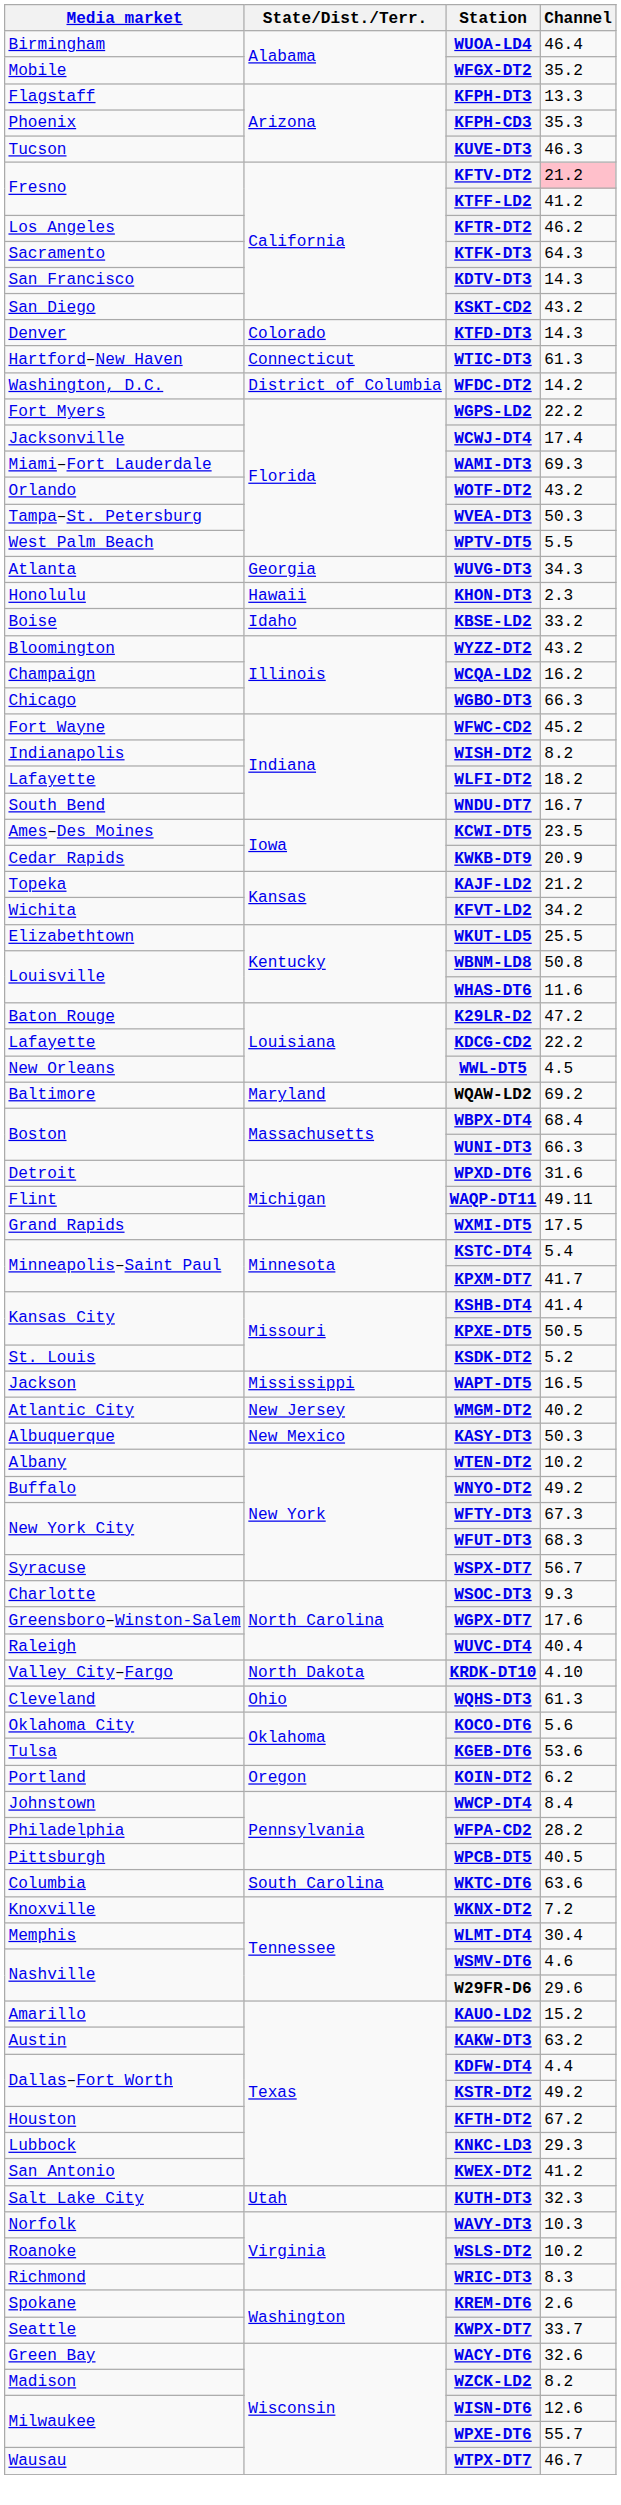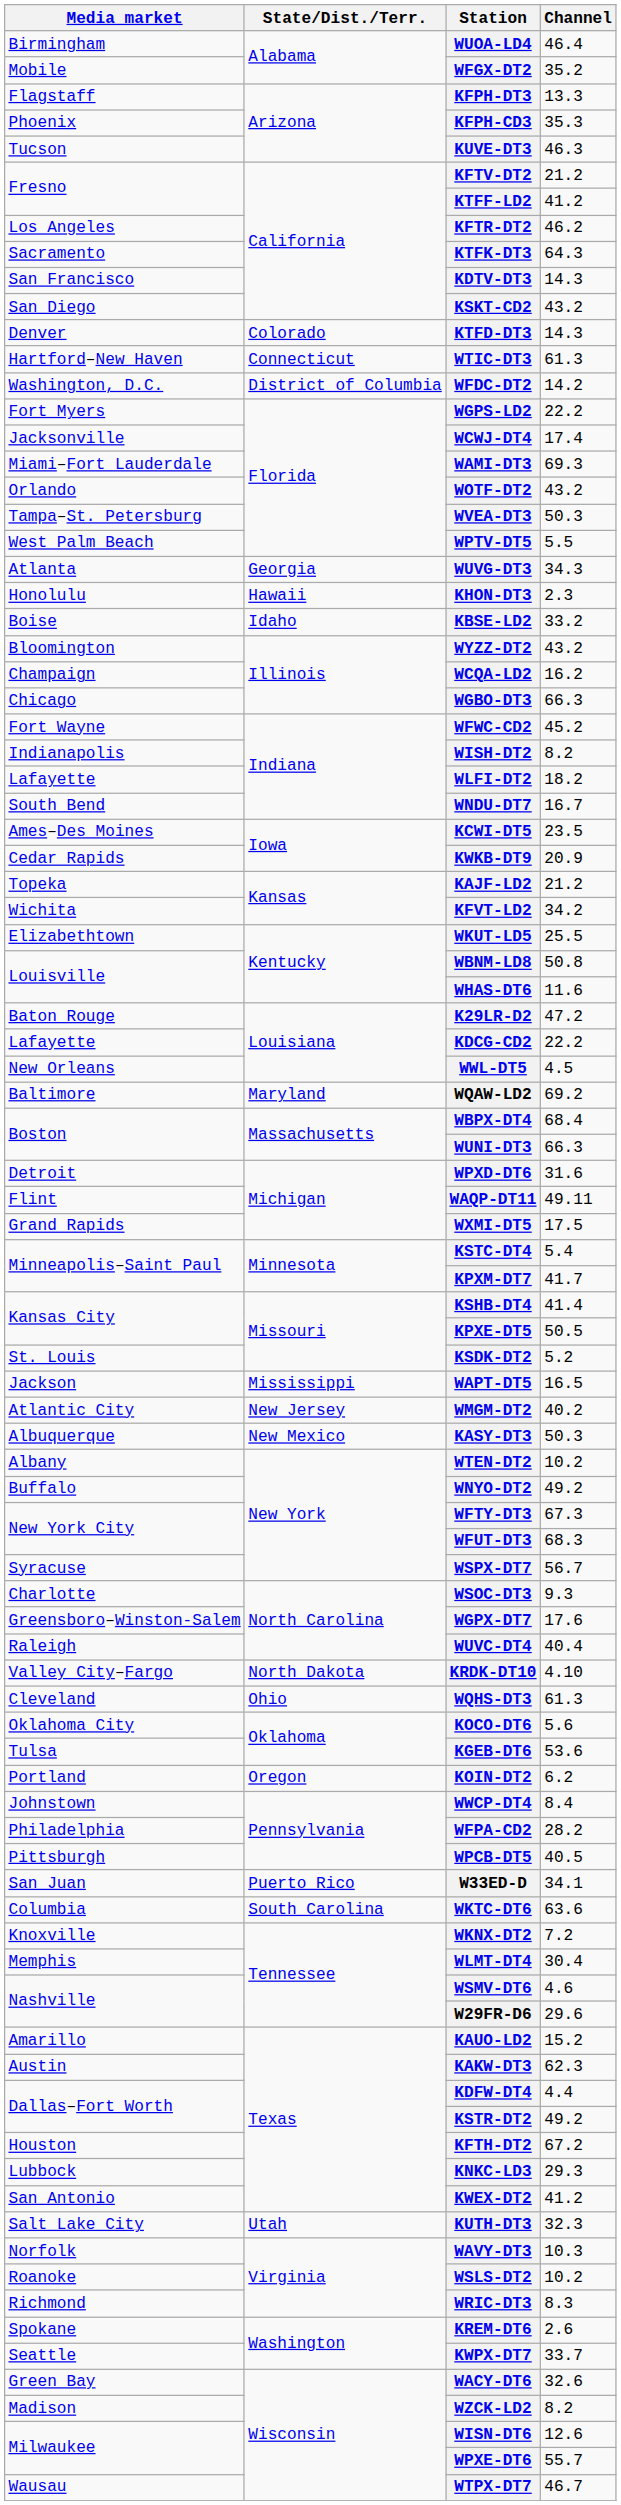 <table class="wikitable sortable">
 <tr>
 <th scope="col"><a href='#'>Media market</a></th>
 <th scope="col">State/Dist./Terr.</th>
 <th scope="col">Station</th>
 <th scope="col">Channel</th>
 </tr>
 <tr>
 <td><a href='#'>Birmingham</a></td>
 <td rowspan="2"><a href='#'>Alabama</a></td>
 <th scope="row"><a href='#'>WUOA-LD4</a></th>
 <td>46.4</td>
 </tr>
 <tr>
 <td><a href='#'>Mobile</a></td>
 <th scope="row"><a href='#'>WFGX-DT2</a></th>
 <td>35.2</td>
 </tr>
 <tr>
 <td><a href='#'>Flagstaff</a></td>
 <td rowspan="3"><a href='#'>Arizona</a></td>
 <th scope="row"><a href='#'>KFPH-DT3</a></th>
 <td>13.3</td>
 </tr>
 <tr>
 <td><a href='#'>Phoenix</a></td>
 <th scope="row"><a href='#'>KFPH-CD3</a></th>
 <td>35.3</td>
 </tr>
 <tr>
 <td><a href='#'>Tucson</a></td>
 <th scope="row"><a href='#'>KUVE-DT3</a></th>
 <td>46.3</td>
 </tr>
 <tr>
 <td rowspan="2"><a href='#'>Fresno</a></td>
 <td rowspan="6"><a href='#'>California</a></td>
 <th scope="row"><a href='#'>KFTV-DT2</a></th>
-<td style="background: pink;">21.2</td>
+<td>21.2</td>
 </tr>
 <tr>
 <th scope="row"><a href='#'>KTFF-LD2</a></th>
 <td>41.2</td>
 </tr>
 <tr>
 <td><a href='#'>Los Angeles</a></td>
 <th scope="row"><a href='#'>KFTR-DT2</a></th>
 <td>46.2</td>
 </tr>
 <tr>
 <td><a href='#'>Sacramento</a></td>
 <th scope="row"><a href='#'>KTFK-DT3</a></th>
 <td>64.3</td>
 </tr>
 <tr>
 <td><a href='#'>San Francisco</a></td>
 <th scope="row"><a href='#'>KDTV-DT3</a></th>
 <td>14.3</td>
 </tr>
 <tr>
 <td><a href='#'>San Diego</a></td>
 <th scope="row"><a href='#'>KSKT-CD2</a></th>
 <td>43.2</td>
 </tr>
 <tr>
 <td><a href='#'>Denver</a></td>
 <td><a href='#'>Colorado</a></td>
 <th scope="row"><a href='#'>KTFD-DT3</a></th>
 <td>14.3</td>
 </tr>
 <tr>
 <td><a href='#'>Hartford</a>–<a href='#'>New Haven</a></td>
 <td><a href='#'>Connecticut</a></td>
 <th scope="row"><a href='#'>WTIC-DT3</a></th>
 <td>61.3</td>
 </tr>
 <tr>
 <td><a href='#'>Washington, D.C.</a></td>
 <td><a href='#'>District of Columbia</a></td>
 <th scope="row"><a href='#'>WFDC-DT2</a></th>
 <td>14.2</td>
 </tr>
 <tr>
 <td><a href='#'>Fort Myers</a></td>
 <td rowspan="6"><a href='#'>Florida</a></td>
 <th scope="row"><a href='#'>WGPS-LD2</a></th>
 <td>22.2</td>
 </tr>
 <tr>
 <td><a href='#'>Jacksonville</a></td>
 <th scope="row"><a href='#'>WCWJ-DT4</a></th>
 <td>17.4</td>
 </tr>
 <tr>
 <td><a href='#'>Miami</a>–<a href='#'>Fort Lauderdale</a></td>
 <th scope="row"><a href='#'>WAMI-DT3</a></th>
 <td>69.3</td>
 </tr>
 <tr>
 <td><a href='#'>Orlando</a></td>
 <th scope="row"><a href='#'>WOTF-DT2</a></th>
 <td>43.2</td>
 </tr>
 <tr>
 <td><a href='#'>Tampa</a>–<a href='#'>St. Petersburg</a></td>
 <th scope="row"><a href='#'>WVEA-DT3</a></th>
 <td>50.3</td>
 </tr>
 <tr>
 <td><a href='#'>West Palm Beach</a></td>
 <th scope="row"><a href='#'>WPTV-DT5</a></th>
 <td>5.5</td>
 </tr>
 <tr>
 <td><a href='#'>Atlanta</a></td>
 <td><a href='#'>Georgia</a></td>
 <th scope="row"><a href='#'>WUVG-DT3</a></th>
 <td>34.3</td>
 </tr>
 <tr>
 <td><a href='#'>Honolulu</a></td>
 <td><a href='#'>Hawaii</a></td>
 <th scope="row"><a href='#'>KHON-DT3</a></th>
 <td>2.3</td>
 </tr>
 <tr>
 <td><a href='#'>Boise</a></td>
 <td><a href='#'>Idaho</a></td>
 <th scope="row"><a href='#'>KBSE-LD2</a></th>
 <td>33.2</td>
 </tr>
 <tr>
 <td><a href='#'>Bloomington</a></td>
 <td rowspan="3"><a href='#'>Illinois</a></td>
 <th scope="row"><a href='#'>WYZZ-DT2</a></th>
 <td>43.2</td>
 </tr>
 <tr>
 <td><a href='#'>Champaign</a></td>
 <th scope="row"><a href='#'>WCQA-LD2</a></th>
 <td>16.2</td>
 </tr>
 <tr>
 <td><a href='#'>Chicago</a></td>
 <th scope="row"><a href='#'>WGBO-DT3</a></th>
 <td>66.3</td>
 </tr>
 <tr>
 <td><a href='#'>Fort Wayne</a></td>
 <td rowspan="4"><a href='#'>Indiana</a></td>
 <th scope="row"><a href='#'>WFWC-CD2</a></th>
 <td>45.2</td>
 </tr>
 <tr>
 <td><a href='#'>Indianapolis</a></td>
 <th scope="row"><a href='#'>WISH-DT2</a></th>
 <td>8.2</td>
 </tr>
 <tr>
 <td><a href='#'>Lafayette</a></td>
 <th scope="row"><a href='#'>WLFI-DT2</a></th>
 <td>18.2</td>
 </tr>
 <tr>
 <td><a href='#'>South Bend</a></td>
 <th scope="row"><a href='#'>WNDU-DT7</a></th>
 <td>16.7</td>
 </tr>
 <tr>
 <td><a href='#'>Ames</a>–<a href='#'>Des Moines</a></td>
 <td rowspan="2"><a href='#'>Iowa</a></td>
 <th scope="row"><a href='#'>KCWI-DT5</a></th>
 <td>23.5</td>
 </tr>
 <tr>
 <td><a href='#'>Cedar Rapids</a></td>
 <th scope="row"><a href='#'>KWKB-DT9</a></th>
 <td>20.9</td>
 </tr>
 <tr>
 <td><a href='#'>Topeka</a></td>
 <td rowspan="2"><a href='#'>Kansas</a></td>
 <th scope="row"><a href='#'>KAJF-LD2</a></th>
 <td>21.2</td>
 </tr>
 <tr>
 <td><a href='#'>Wichita</a></td>
 <th scope="row"><a href='#'>KFVT-LD2</a></th>
 <td>34.2</td>
 </tr>
 <tr>
 <td><a href='#'>Elizabethtown</a></td>
 <td rowspan="3"><a href='#'>Kentucky</a></td>
 <th scope="row"><a href='#'>WKUT-LD5</a></th>
 <td>25.5</td>
 </tr>
 <tr>
 <td rowspan="2"><a href='#'>Louisville</a></td>
 <th scope="row"><a href='#'>WBNM-LD8</a></th>
 <td>50.8</td>
 </tr>
 <tr>
 <th scope="row"><a href='#'>WHAS-DT6</a></th>
 <td>11.6</td>
 </tr>
 <tr>
 <td><a href='#'>Baton Rouge</a></td>
 <td rowspan="3"><a href='#'>Louisiana</a></td>
 <th scope="row"><a href='#'>K29LR-D2</a></th>
 <td>47.2</td>
 </tr>
 <tr>
 <td><a href='#'>Lafayette</a></td>
 <th scope="row"><a href='#'>KDCG-CD2</a></th>
 <td>22.2</td>
 </tr>
 <tr>
 <td><a href='#'>New Orleans</a></td>
 <th scope="row"><a href='#'>WWL-DT5</a></th>
 <td>4.5</td>
 </tr>
 <tr>
 <td><a href='#'>Baltimore</a></td>
 <td><a href='#'>Maryland</a></td>
 <th scope="row">WQAW-LD2</th>
 <td>69.2</td>
 </tr>
 <tr>
 <td rowspan="2"><a href='#'>Boston</a></td>
 <td rowspan="2"><a href='#'>Massachusetts</a></td>
 <th scope="row"><a href='#'>WBPX-DT4</a></th>
 <td>68.4</td>
 </tr>
 <tr>
 <th scope="row"><a href='#'>WUNI-DT3</a></th>
 <td>66.3</td>
 </tr>
 <tr>
 <td><a href='#'>Detroit</a></td>
 <td rowspan="3"><a href='#'>Michigan</a></td>
 <th scope="row"><a href='#'>WPXD-DT6</a></th>
 <td>31.6</td>
 </tr>
 <tr>
 <td><a href='#'>Flint</a></td>
 <th scope="row"><a href='#'>WAQP-DT11</a></th>
 <td>49.11</td>
 </tr>
 <tr>
 <td><a href='#'>Grand Rapids</a></td>
 <th scope="row"><a href='#'>WXMI-DT5</a></th>
 <td>17.5</td>
 </tr>
 <tr>
 <td rowspan="2"><a href='#'>Minneapolis</a>–<a href='#'>Saint Paul</a></td>
 <td rowspan="2"><a href='#'>Minnesota</a></td>
 <th scope="row"><a href='#'>KSTC-DT4</a></th>
 <td>5.4</td>
 </tr>
 <tr>
 <th scope="row"><a href='#'>KPXM-DT7</a></th>
 <td>41.7</td>
 </tr>
 <tr>
 <td rowspan="2"><a href='#'>Kansas City</a></td>
 <td rowspan="3"><a href='#'>Missouri</a></td>
 <th scope="row"><a href='#'>KSHB-DT4</a></th>
 <td>41.4</td>
 </tr>
 <tr>
 <th scope="row"><a href='#'>KPXE-DT5</a></th>
 <td>50.5</td>
 </tr>
 <tr>
 <td><a href='#'>St. Louis</a></td>
 <th scope="row"><a href='#'>KSDK-DT2</a></th>
 <td>5.2</td>
 </tr>
 <tr>
 <td><a href='#'>Jackson</a></td>
 <td><a href='#'>Mississippi</a></td>
 <th scope="row"><a href='#'>WAPT-DT5</a></th>
 <td>16.5</td>
 </tr>
 <tr>
 <td><a href='#'>Atlantic City</a></td>
 <td><a href='#'>New Jersey</a></td>
 <th scope="row"><a href='#'>WMGM-DT2</a></th>
 <td>40.2</td>
 </tr>
 <tr>
 <td><a href='#'>Albuquerque</a></td>
 <td><a href='#'>New Mexico</a></td>
 <th scope="row"><a href='#'>KASY-DT3</a></th>
 <td>50.3</td>
 </tr>
 <tr>
 <td><a href='#'>Albany</a></td>
 <td rowspan="5"><a href='#'>New York</a></td>
 <th scope="row"><a href='#'>WTEN-DT2</a></th>
 <td>10.2</td>
 </tr>
 <tr>
 <td><a href='#'>Buffalo</a></td>
 <th scope="row"><a href='#'>WNYO-DT2</a></th>
 <td>49.2</td>
 </tr>
 <tr>
 <td rowspan="2"><a href='#'>New York City</a></td>
 <th scope="row"><a href='#'>WFTY-DT3</a></th>
 <td>67.3</td>
 </tr>
 <tr>
 <th scope="row"><a href='#'>WFUT-DT3</a></th>
 <td>68.3</td>
 </tr>
 <tr>
 <td><a href='#'>Syracuse</a></td>
 <th scope="row"><a href='#'>WSPX-DT7</a></th>
 <td>56.7</td>
 </tr>
 <tr>
 <td><a href='#'>Charlotte</a></td>
 <td rowspan="3"><a href='#'>North Carolina</a></td>
 <th scope="row"><a href='#'>WSOC-DT3</a></th>
 <td>9.3</td>
 </tr>
 <tr>
 <td><a href='#'>Greensboro</a>–<a href='#'>Winston-Salem</a></td>
 <th scope="row"><a href='#'>WGPX-DT7</a></th>
 <td>17.6</td>
 </tr>
 <tr>
 <td><a href='#'>Raleigh</a></td>
 <th scope="row"><a href='#'>WUVC-DT4</a></th>
 <td>40.4</td>
 </tr>
 <tr>
 <td><a href='#'>Valley City</a>–<a href='#'>Fargo</a></td>
 <td><a href='#'>North Dakota</a></td>
 <th scope="row"><a href='#'>KRDK-DT10</a></th>
 <td>4.10</td>
 </tr>
 <tr>
 <td><a href='#'>Cleveland</a></td>
 <td><a href='#'>Ohio</a></td>
 <th scope="row"><a href='#'>WQHS-DT3</a></th>
 <td>61.3</td>
 </tr>
 <tr>
 <td><a href='#'>Oklahoma City</a></td>
 <td rowspan="2"><a href='#'>Oklahoma</a></td>
 <th scope="row"><a href='#'>KOCO-DT6</a></th>
 <td>5.6</td>
 </tr>
 <tr>
 <td><a href='#'>Tulsa</a></td>
 <th scope="row"><a href='#'>KGEB-DT6</a></th>
 <td>53.6</td>
 </tr>
 <tr>
 <td><a href='#'>Portland</a></td>
 <td><a href='#'>Oregon</a></td>
 <th scope="row"><a href='#'>KOIN-DT2</a></th>
 <td>6.2</td>
 </tr>
 <tr>
 <td><a href='#'>Johnstown</a></td>
 <td rowspan="3"><a href='#'>Pennsylvania</a></td>
 <th scope="row"><a href='#'>WWCP-DT4</a></th>
 <td>8.4</td>
 </tr>
 <tr>
 <td><a href='#'>Philadelphia</a></td>
 <th scope="row"><a href='#'>WFPA-CD2</a></th>
 <td>28.2</td>
 </tr>
 <tr>
 <td><a href='#'>Pittsburgh</a></td>
 <th scope="row"><a href='#'>WPCB-DT5</a></th>
 <td>40.5</td>
 </tr>
 <tr>
+<td><a href='#'>San Juan</a></td>
+<td><a href='#'>Puerto Rico</a></td>
+<th scope="row">W33ED-D</th>
+<td>34.1</td>
+</tr>
+<tr>
 <td><a href='#'>Columbia</a></td>
 <td><a href='#'>South Carolina</a></td>
 <th scope="row"><a href='#'>WKTC-DT6</a></th>
 <td>63.6</td>
 </tr>
 <tr>
 <td><a href='#'>Knoxville</a></td>
 <td rowspan="4"><a href='#'>Tennessee</a></td>
 <th scope="row"><a href='#'>WKNX-DT2</a></th>
 <td>7.2</td>
 </tr>
 <tr>
 <td><a href='#'>Memphis</a></td>
 <th scope="row"><a href='#'>WLMT-DT4</a></th>
 <td>30.4</td>
 </tr>
 <tr>
 <td rowspan="2"><a href='#'>Nashville</a></td>
 <th scope="row"><a href='#'>WSMV-DT6</a></th>
 <td>4.6</td>
 </tr>
 <tr>
 <th scope="row">W29FR-D6</th>
 <td>29.6</td>
 </tr>
 <tr>
 <td><a href='#'>Amarillo</a></td>
 <td rowspan="7"><a href='#'>Texas</a></td>
 <th scope="row"><a href='#'>KAUO-LD2</a></th>
 <td>15.2</td>
 </tr>
 <tr>
 <td><a href='#'>Austin</a></td>
 <th scope="row"><a href='#'>KAKW-DT3</a></th>
-<td>63.2</td>
+<td>62.3</td>
 </tr>
 <tr>
 <td rowspan="2"><a href='#'>Dallas</a>–<a href='#'>Fort Worth</a></td>
 <th scope="row"><a href='#'>KDFW-DT4</a></th>
 <td>4.4</td>
 </tr>
 <tr>
 <th scope="row"><a href='#'>KSTR-DT2</a></th>
 <td>49.2</td>
 </tr>
 <tr>
 <td><a href='#'>Houston</a></td>
 <th scope="row"><a href='#'>KFTH-DT2</a></th>
 <td>67.2</td>
 </tr>
 <tr>
 <td><a href='#'>Lubbock</a></td>
 <th scope="row"><a href='#'>KNKC-LD3</a></th>
 <td>29.3</td>
 </tr>
 <tr>
 <td><a href='#'>San Antonio</a></td>
 <th scope="row"><a href='#'>KWEX-DT2</a></th>
 <td>41.2</td>
 </tr>
 <tr>
 <td><a href='#'>Salt Lake City</a></td>
 <td><a href='#'>Utah</a></td>
 <th scope="row"><a href='#'>KUTH-DT3</a></th>
 <td>32.3</td>
 </tr>
 <tr>
 <td><a href='#'>Norfolk</a></td>
 <td rowspan="3"><a href='#'>Virginia</a></td>
 <th scope="row"><a href='#'>WAVY-DT3</a></th>
 <td>10.3</td>
 </tr>
 <tr>
 <td><a href='#'>Roanoke</a></td>
 <th scope="row"><a href='#'>WSLS-DT2</a></th>
 <td>10.2</td>
 </tr>
 <tr>
 <td><a href='#'>Richmond</a></td>
 <th scope="row"><a href='#'>WRIC-DT3</a></th>
 <td>8.3</td>
 </tr>
 <tr>
 <td><a href='#'>Spokane</a></td>
 <td rowspan="2"><a href='#'>Washington</a></td>
 <th scope="row"><a href='#'>KREM-DT6</a></th>
 <td>2.6</td>
 </tr>
 <tr>
 <td><a href='#'>Seattle</a></td>
 <th scope="row"><a href='#'>KWPX-DT7</a></th>
 <td>33.7</td>
 </tr>
 <tr>
 <td><a href='#'>Green Bay</a></td>
 <td rowspan="5"><a href='#'>Wisconsin</a></td>
 <th scope="row"><a href='#'>WACY-DT6</a></th>
 <td>32.6</td>
 </tr>
 <tr>
 <td><a href='#'>Madison</a></td>
 <th scope="row"><a href='#'>WZCK-LD2</a></th>
 <td>8.2</td>
 </tr>
 <tr>
 <td rowspan="2"><a href='#'>Milwaukee</a></td>
 <th scope="row"><a href='#'>WISN-DT6</a></th>
 <td>12.6</td>
 </tr>
 <tr>
 <th scope="row"><a href='#'>WPXE-DT6</a></th>
 <td>55.7</td>
 </tr>
 <tr>
 <td><a href='#'>Wausau</a></td>
 <th scope="row"><a href='#'>WTPX-DT7</a></th>
 <td>46.7</td>
 </tr>
 </table>
